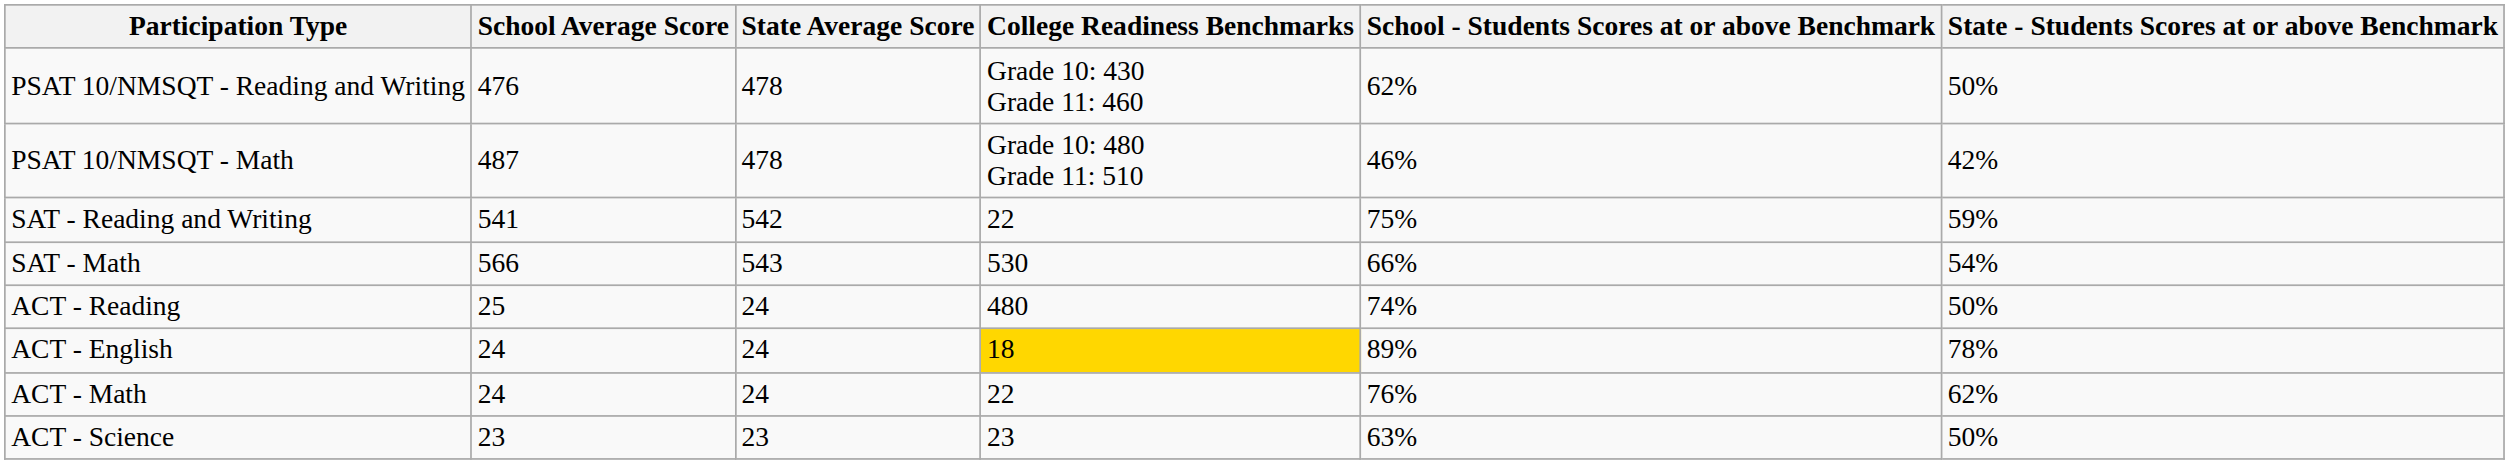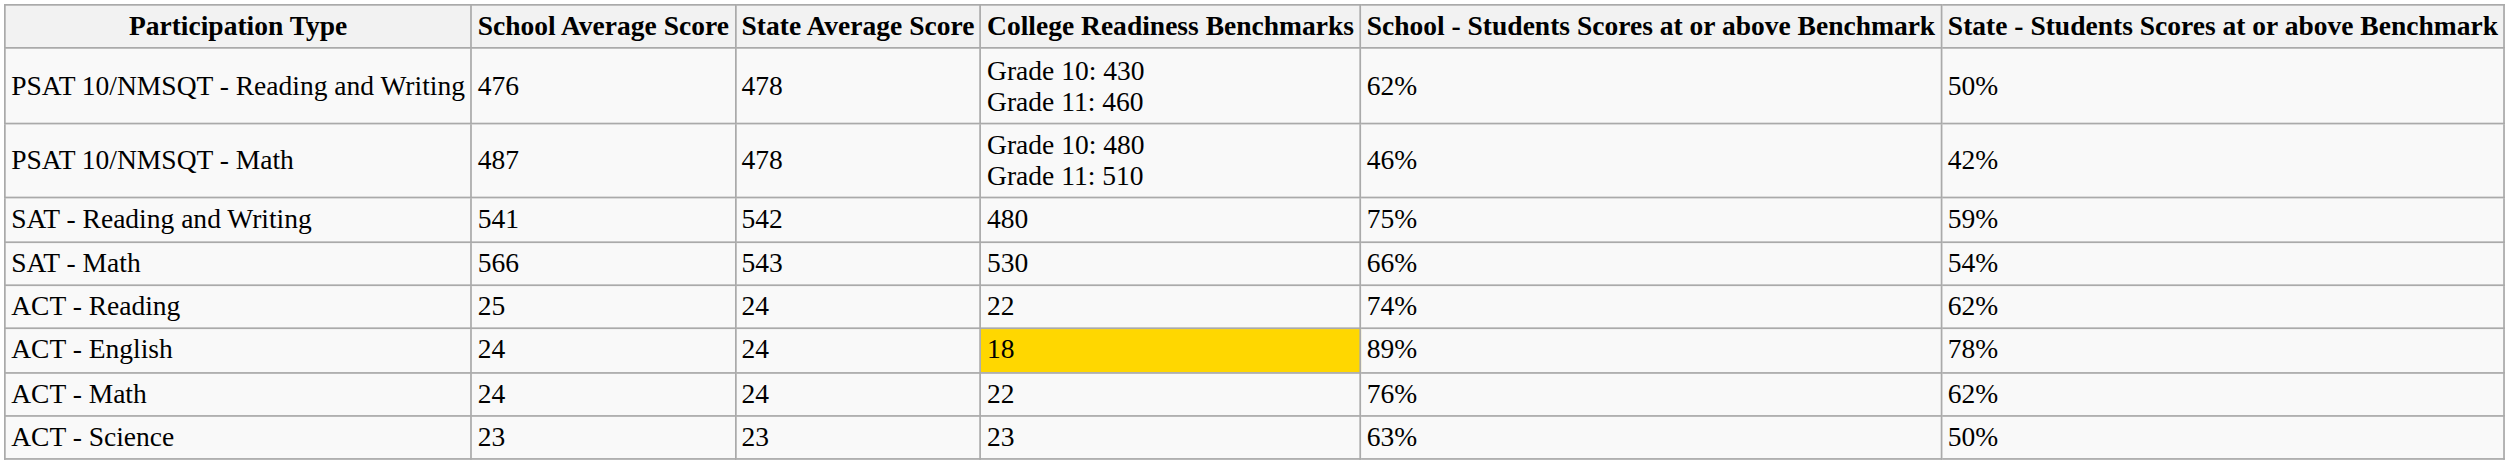 <table class="wikitable">
 <tr>
 <th>Participation Type</th>
 <th>School Average Score</th>
 <th>State Average Score</th>
 <th>College Readiness Benchmarks</th>
 <th>School - Students Scores at or above Benchmark</th>
 <th>State - Students Scores at or above Benchmark</th>
 </tr>
 <tr>
 <td>PSAT 10/NMSQT - Reading and Writing</td>
 <td>476</td>
 <td>478</td>
 <td>Grade 10: 430<br>Grade 11: 460</td>
 <td>62%</td>
 <td>50%</td>
 </tr>
 <tr>
 <td>PSAT 10/NMSQT - Math</td>
 <td>487</td>
 <td>478</td>
 <td>Grade 10: 480<br>Grade 11: 510</td>
 <td>46%</td>
 <td>42%</td>
 </tr>
 <tr>
 <td>SAT - Reading and Writing</td>
 <td>541</td>
 <td>542</td>
-<td>22</td>
+<td>480</td>
 <td>75%</td>
 <td>59%</td>
 </tr>
 <tr>
 <td>SAT - Math</td>
 <td>566</td>
 <td>543</td>
 <td>530</td>
 <td>66%</td>
 <td>54%</td>
 </tr>
 <tr>
 <td>ACT - Reading</td>
 <td>25</td>
 <td>24</td>
-<td>480</td>
+<td>22</td>
 <td>74%</td>
-<td>50%</td>
+<td>62%</td>
 </tr>
 <tr>
 <td>ACT - English</td>
 <td>24</td>
 <td>24</td>
 <td style="background: gold;">18</td>
 <td>89%</td>
 <td>78%</td>
 </tr>
 <tr>
 <td>ACT - Math</td>
 <td>24</td>
 <td>24</td>
 <td>22</td>
 <td>76%</td>
 <td>62%</td>
 </tr>
 <tr>
 <td>ACT - Science</td>
 <td>23</td>
 <td>23</td>
 <td>23</td>
 <td>63%</td>
 <td>50%</td>
 </tr>
 </table>
